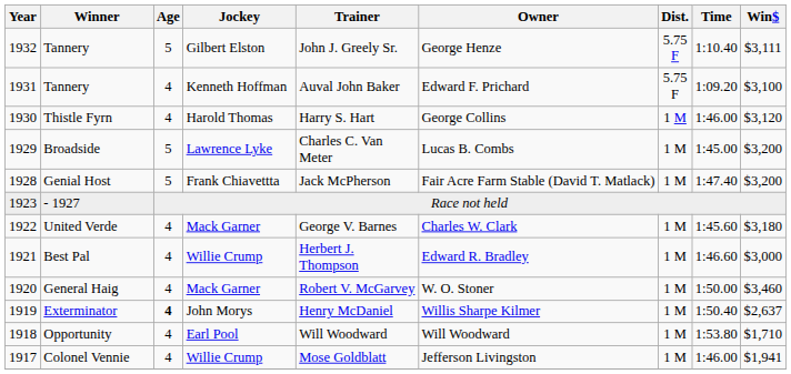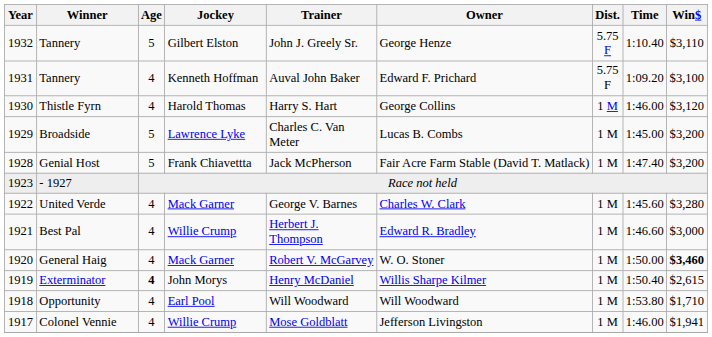 <table class="wikitable sortable" style="font-size:90%">
 <tr>
 <th style="width:30px">Year<br></th>
 <th style="width:110px">Winner<br></th>
 <th style="width:20px">Age<br></th>
 <th style="width:110px">Jockey<br></th>
 <th style="width:120px">Trainer<br></th>
 <th>Owner<br></th>
 <th style="width:25px">Dist.<br></th>
 <th style="width:25px">Time<br></th>
 <th style="width:25px">Win<a href='#'>$</a><br></th>
 </tr>
 <tr>
 <td align=center>1932</td>
 <td>Tannery</td>
 <td align=center>5</td>
 <td>Gilbert Elston</td>
 <td>John J. Greely Sr.</td>
 <td>George Henze</td>
 <td align=center>5.75 <span> <a href='#'>F</a></span></td>
 <td align=center>1:10.40</td>
-<td align=center>$3,111</td>
+<td align=center>$3,110</td>
 </tr>
 <tr>
 <td align=center>1931</td>
 <td>Tannery</td>
 <td align=center>4</td>
 <td>Kenneth Hoffman</td>
 <td>Auval John Baker</td>
 <td>Edward F. Prichard</td>
 <td align=center>5.75 <span> F</span></td>
 <td align=center>1:09.20</td>
 <td align=center>$3,100</td>
 </tr>
 <tr>
 <td align=center>1930</td>
 <td>Thistle Fyrn</td>
 <td align=center>4</td>
 <td>Harold Thomas</td>
 <td>Harry S. Hart</td>
 <td>George Collins</td>
 <td align=center>1<span></span> <span> <a href='#'>M</a></span></td>
 <td align=center>1:46.00</td>
 <td align=center>$3,120</td>
 </tr>
 <tr>
 <td align=center>1929</td>
 <td>Broadside</td>
 <td align=center>5</td>
 <td><a href='#'>Lawrence Lyke</a></td>
 <td>Charles C. Van Meter</td>
 <td>Lucas B. Combs</td>
 <td align=center>1<span></span> <span> M</span></td>
 <td align=center>1:45.00</td>
 <td align=center>$3,200</td>
 </tr>
 <tr>
 <td align=center>1928</td>
 <td>Genial Host</td>
 <td align=center>5</td>
 <td>Frank Chiavettta</td>
 <td>Jack McPherson</td>
 <td>Fair Acre Farm Stable	(David T. Matlack)</td>
 <td align=center>1<span></span> <span> M</span></td>
 <td align=center>1:47.40</td>
 <td align=center>$3,200</td>
 </tr>
 <tr bgcolor="#eeeeee">
 <td align=center>1923</td>
 <td>- 1927</td>
 <td align=center  colspan=9><em>Race not held</em></td>
 </tr>
 <tr>
 <td align=center>1922</td>
 <td>United Verde</td>
 <td align=center>4</td>
 <td><a href='#'>Mack Garner</a></td>
 <td>George V. Barnes</td>
 <td><a href='#'>Charles W. Clark</a></td>
 <td align=center>1<span></span> <span> M</span></td>
 <td align=center>1:45.60</td>
-<td align=center>$3,180</td>
+<td align=center>$3,280</td>
 </tr>
 <tr>
 <td align=center>1921</td>
 <td>Best Pal</td>
 <td align=center>4</td>
 <td><a href='#'>Willie Crump</a></td>
 <td><a href='#'>Herbert J. Thompson</a></td>
 <td><a href='#'>Edward R. Bradley</a></td>
 <td align=center>1<span></span> <span> M</span></td>
 <td align=center>1:46.60</td>
 <td align=center>$3,000</td>
 </tr>
 <tr>
 <td align=center>1920</td>
 <td>General Haig</td>
 <td align=center>4</td>
 <td><a href='#'>Mack Garner</a></td>
 <td><a href='#'>Robert V. McGarvey</a></td>
 <td>W. O. Stoner</td>
 <td align=center>1<span></span> <span> M</span></td>
 <td align=center>1:50.00</td>
-<td align=center>$3,460</td>
+<td align=center><strong>$3,460</strong></td>
 </tr>
 <tr>
 <td align=center>1919</td>
 <td><a href='#'>Exterminator</a></td>
 <td align=center><strong>4</strong></td>
 <td>John Morys</td>
 <td><a href='#'>Henry McDaniel</a></td>
 <td><a href='#'>Willis Sharpe Kilmer</a></td>
 <td align=center>1<span></span> <span> M</span></td>
 <td align=center>1:50.40</td>
-<td align=center>$2,637</td>
+<td align=center>$2,615</td>
 </tr>
 <tr>
 <td align=center>1918</td>
 <td>Opportunity</td>
 <td align=center>4</td>
 <td><a href='#'>Earl Pool</a></td>
 <td>Will Woodward</td>
 <td>Will Woodward</td>
 <td align=center>1<span></span> <span> M</span></td>
 <td align=center>1:53.80</td>
 <td align=center>$1,710</td>
 </tr>
 <tr>
 <td align=center>1917</td>
 <td>Colonel Vennie</td>
 <td align=center>4</td>
 <td><a href='#'>Willie Crump</a></td>
 <td><a href='#'>Mose Goldblatt</a></td>
 <td>Jefferson Livingston</td>
 <td align=center>1<span></span> <span> M</span></td>
 <td align=center>1:46.00</td>
 <td align=center>$1,941</td>
 </tr>
 <tr>
 </tr>
 </table>
